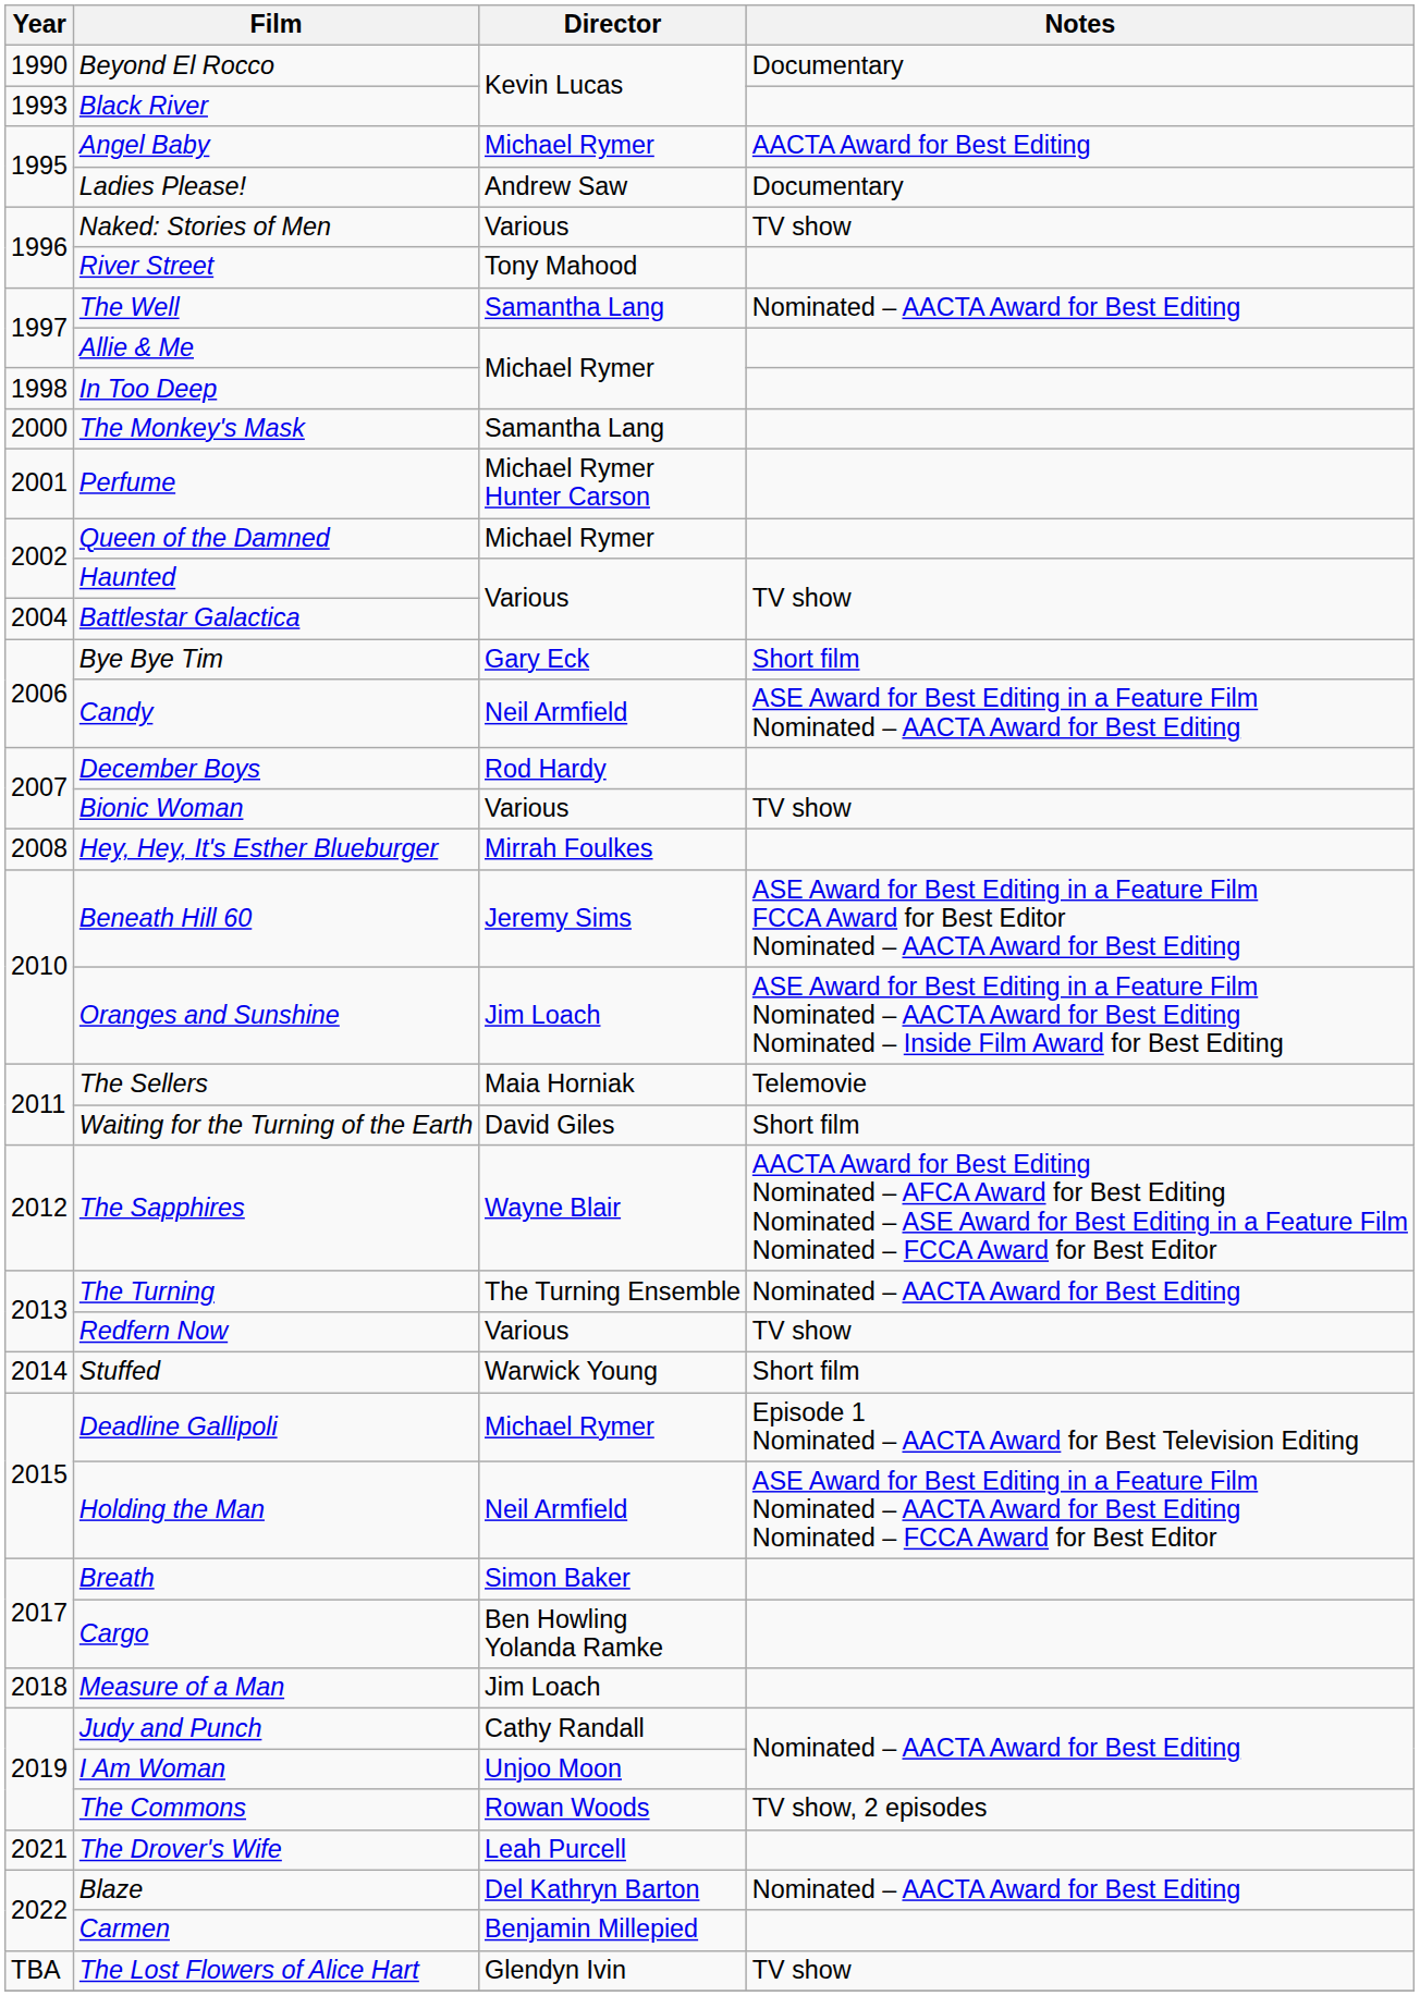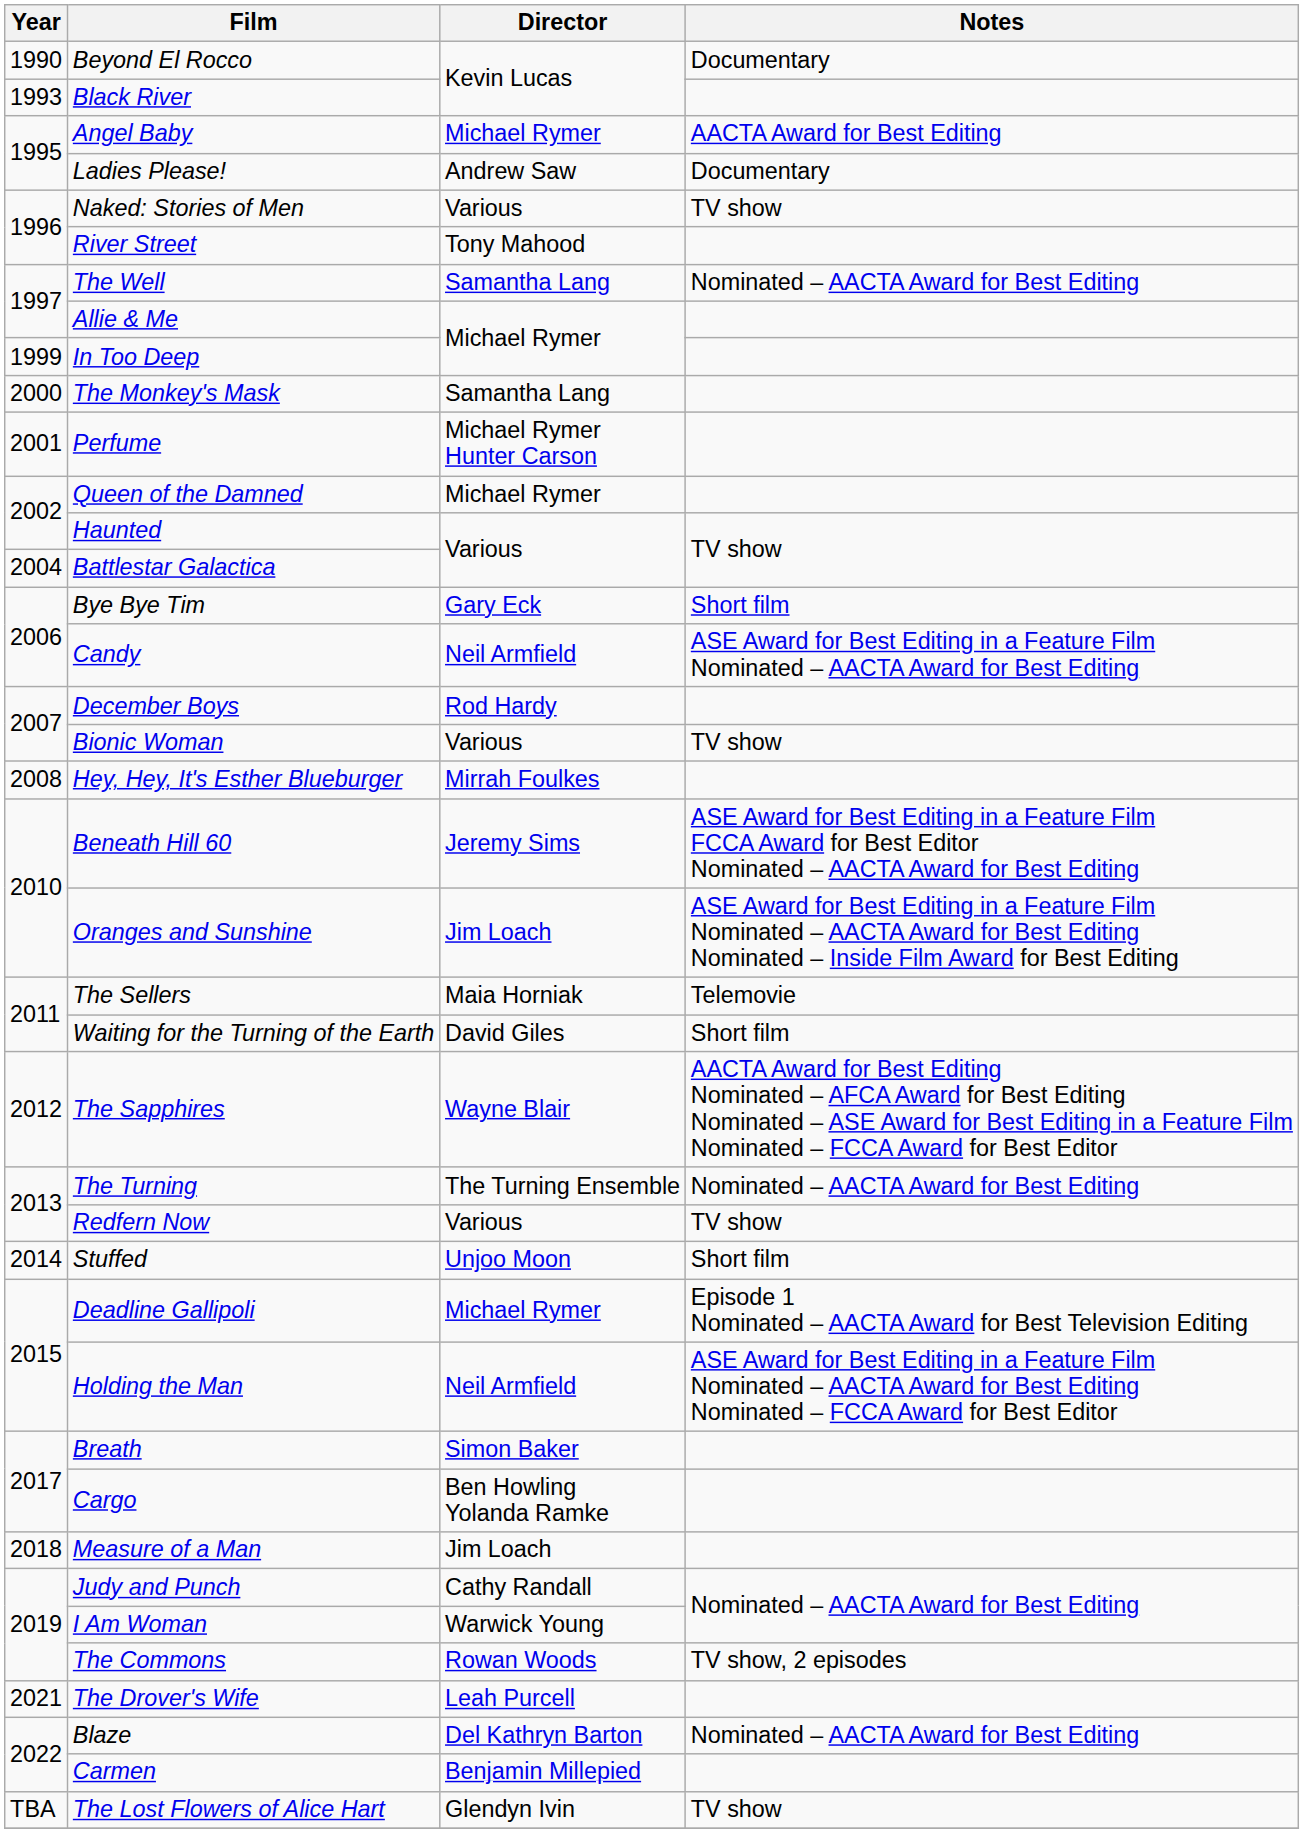 <table class="wikitable">
 <tr>
 <th>Year</th>
 <th>Film</th>
 <th>Director</th>
 <th>Notes</th>
 </tr>
 <tr>
 <td>1990</td>
 <td><em>Beyond El Rocco</em></td>
 <td rowspan=2>Kevin Lucas</td>
 <td>Documentary</td>
 </tr>
 <tr>
 <td>1993</td>
 <td><em><a href='#'>Black River</a></em></td>
 <td></td>
 </tr>
 <tr>
 <td rowspan=2>1995</td>
 <td><em><a href='#'>Angel Baby</a></em></td>
 <td><a href='#'>Michael Rymer</a></td>
 <td><a href='#'>AACTA Award for Best Editing</a></td>
 </tr>
 <tr>
 <td><em>Ladies Please!</em></td>
 <td>Andrew Saw</td>
 <td>Documentary</td>
 </tr>
 <tr>
 <td rowspan=2>1996</td>
 <td><em>Naked: Stories of Men</em></td>
 <td>Various</td>
 <td>TV show</td>
 </tr>
 <tr>
 <td><em><a href='#'>River Street</a></em></td>
 <td>Tony Mahood</td>
 <td></td>
 </tr>
 <tr>
 <td rowspan=2>1997</td>
 <td><em><a href='#'>The Well</a></em></td>
 <td><a href='#'>Samantha Lang</a></td>
 <td>Nominated – <a href='#'>AACTA Award for Best Editing</a></td>
 </tr>
 <tr>
 <td><em><a href='#'>Allie & Me</a></em></td>
 <td rowspan=2>Michael Rymer</td>
 <td></td>
 </tr>
 <tr>
-<td>1998</td>
+<td>1999</td>
 <td><em><a href='#'>In Too Deep</a></em></td>
 <td></td>
 </tr>
 <tr>
 <td>2000</td>
 <td><em><a href='#'>The Monkey's Mask</a></em></td>
 <td>Samantha Lang</td>
 <td></td>
 </tr>
 <tr>
 <td>2001</td>
 <td><em><a href='#'>Perfume</a></em></td>
 <td>Michael Rymer<br><a href='#'>Hunter Carson</a></td>
 <td></td>
 </tr>
 <tr>
 <td rowspan=2>2002</td>
 <td><em><a href='#'>Queen of the Damned</a></em></td>
 <td>Michael Rymer</td>
 <td></td>
 </tr>
 <tr>
 <td><em><a href='#'>Haunted</a></em></td>
 <td rowspan=2>Various</td>
 <td rowspan=2>TV show</td>
 </tr>
 <tr>
 <td>2004</td>
 <td><em><a href='#'>Battlestar Galactica</a></em></td>
 </tr>
 <tr>
 <td rowspan=2>2006</td>
 <td><em>Bye Bye Tim</em></td>
 <td><a href='#'>Gary Eck</a></td>
 <td><a href='#'>Short film</a></td>
 </tr>
 <tr>
 <td><em><a href='#'>Candy</a></em></td>
 <td><a href='#'>Neil Armfield</a></td>
 <td><a href='#'>ASE Award for Best Editing in a Feature Film</a><br>Nominated – <a href='#'>AACTA Award for Best Editing</a></td>
 </tr>
 <tr>
 <td rowspan=2>2007</td>
 <td><em><a href='#'>December Boys</a></em></td>
 <td><a href='#'>Rod Hardy</a></td>
 <td></td>
 </tr>
 <tr>
 <td><em><a href='#'>Bionic Woman</a></em></td>
 <td>Various</td>
 <td>TV show</td>
 </tr>
 <tr>
 <td>2008</td>
 <td><em><a href='#'>Hey, Hey, It's Esther Blueburger</a></em></td>
 <td><a href='#'>Mirrah Foulkes</a></td>
 <td></td>
 </tr>
 <tr>
 <td rowspan=2>2010</td>
 <td><em><a href='#'>Beneath Hill 60</a></em></td>
 <td><a href='#'>Jeremy Sims</a></td>
 <td><a href='#'>ASE Award for Best Editing in a Feature Film</a><br><a href='#'>FCCA Award</a> for Best Editor<br>Nominated – <a href='#'>AACTA Award for Best Editing</a></td>
 </tr>
 <tr>
 <td><em><a href='#'>Oranges and Sunshine</a></em></td>
 <td><a href='#'>Jim Loach</a></td>
 <td><a href='#'>ASE Award for Best Editing in a Feature Film</a><br>Nominated – <a href='#'>AACTA Award for Best Editing</a><br>Nominated – <a href='#'>Inside Film Award</a> for Best Editing</td>
 </tr>
 <tr>
 <td rowspan=2>2011</td>
 <td><em>The Sellers</em></td>
 <td>Maia Horniak</td>
 <td>Telemovie</td>
 </tr>
 <tr>
 <td><em>Waiting for the Turning of the Earth</em></td>
 <td>David Giles</td>
 <td>Short film</td>
 </tr>
 <tr>
 <td>2012</td>
 <td><em><a href='#'>The Sapphires</a></em></td>
 <td><a href='#'>Wayne Blair</a></td>
 <td><a href='#'>AACTA Award for Best Editing</a><br>Nominated – <a href='#'>AFCA Award</a> for Best Editing<br>Nominated – <a href='#'>ASE Award for Best Editing in a Feature Film</a><br>Nominated – <a href='#'>FCCA Award</a> for Best Editor</td>
 </tr>
 <tr>
 <td rowspan=2>2013</td>
 <td><em><a href='#'>The Turning</a></em></td>
 <td>The Turning Ensemble</td>
 <td>Nominated – <a href='#'>AACTA Award for Best Editing</a></td>
 </tr>
 <tr>
 <td><em><a href='#'>Redfern Now</a></em></td>
 <td>Various</td>
 <td>TV show</td>
 </tr>
 <tr>
 <td>2014</td>
 <td><em>Stuffed</em></td>
-<td>Warwick Young</td>
+<td><a href='#'>Unjoo Moon</a></td>
 <td>Short film</td>
 </tr>
 <tr>
 <td rowspan=2>2015</td>
 <td><em><a href='#'>Deadline Gallipoli</a></em></td>
 <td><a href='#'>Michael Rymer</a></td>
 <td>Episode 1<br>Nominated – <a href='#'>AACTA Award</a> for Best Television Editing</td>
 </tr>
 <tr>
 <td><em><a href='#'>Holding the Man</a></em></td>
 <td><a href='#'>Neil Armfield</a></td>
 <td><a href='#'>ASE Award for Best Editing in a Feature Film</a><br>Nominated – <a href='#'>AACTA Award for Best Editing</a><br>Nominated – <a href='#'>FCCA Award</a> for Best Editor</td>
 </tr>
 <tr>
 <td rowspan=2>2017</td>
 <td><em><a href='#'>Breath</a></em></td>
 <td><a href='#'>Simon Baker</a></td>
 <td></td>
 </tr>
 <tr>
 <td><em><a href='#'>Cargo</a></em></td>
 <td>Ben Howling<br>Yolanda Ramke</td>
 <td></td>
 </tr>
 <tr>
 <td>2018</td>
 <td><em><a href='#'>Measure of a Man</a></em></td>
 <td>Jim Loach</td>
 <td></td>
 </tr>
 <tr>
 <td rowspan=3>2019</td>
 <td><em><a href='#'>Judy and Punch</a></em></td>
 <td>Cathy Randall</td>
 <td rowspan=2>Nominated – <a href='#'>AACTA Award for Best Editing</a></td>
 </tr>
 <tr>
 <td><em><a href='#'>I Am Woman</a></em></td>
-<td><a href='#'>Unjoo Moon</a></td>
+<td>Warwick Young</td>
 </tr>
 <tr>
 <td><em><a href='#'>The Commons</a></em></td>
 <td><a href='#'>Rowan Woods</a></td>
 <td>TV show, 2 episodes</td>
 </tr>
 <tr>
 <td>2021</td>
 <td><em><a href='#'>The Drover's Wife</a></em></td>
 <td><a href='#'>Leah Purcell</a></td>
 <td></td>
 </tr>
 <tr>
 <td rowspan=2>2022</td>
 <td><em>Blaze</em></td>
 <td><a href='#'>Del Kathryn Barton</a></td>
 <td>Nominated – <a href='#'>AACTA Award for Best Editing</a></td>
 </tr>
 <tr>
 <td><em><a href='#'>Carmen</a></em></td>
 <td><a href='#'>Benjamin Millepied</a></td>
 <td></td>
 </tr>
 <tr>
 <td>TBA</td>
 <td><em><a href='#'>The Lost Flowers of Alice Hart</a></em></td>
 <td>Glendyn Ivin</td>
 <td>TV show</td>
 </tr>
 <tr>
 </tr>
 </table>
